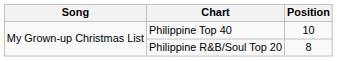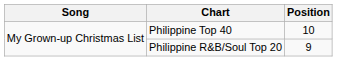 <table class="wikitable">
 <tr>
 <th>Song</th>
 <th>Chart</th>
 <th>Position</th>
 </tr>
 <tr>
 <td rowspan="2">My Grown-up Christmas List</td>
 <td>Philippine Top 40</td>
 <td align="center">10</td>
 </tr>
 <tr>
 <td>Philippine R&B/Soul Top 20</td>
-<td align="center">8</td>
+<td align="center">9</td>
 </tr>
 </table>
